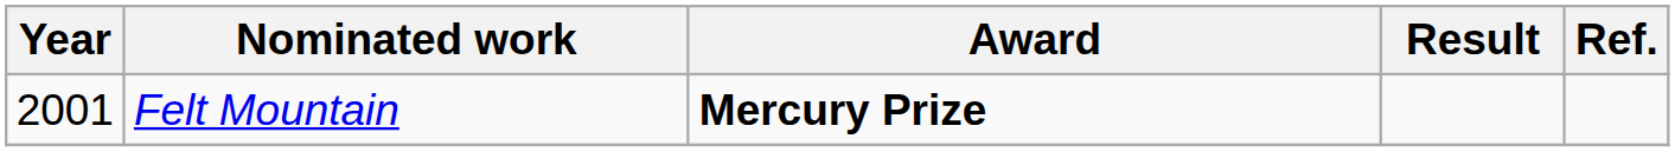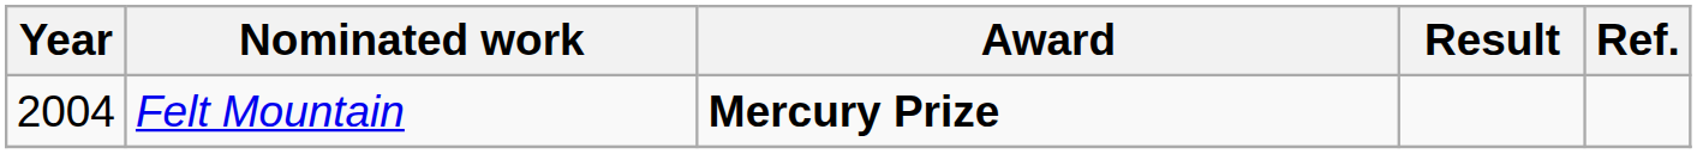 <table class="wikitable">
 <tr>
 <th>Year</th>
 <th width="250">Nominated work</th>
 <th width="325">Award</th>
 <th width="65">Result</th>
 <th>Ref.</th>
 </tr>
 <tr>
-<td align="center">2001</td>
+<td align="center">2004</td>
 <td><em><a href='#'>Felt Mountain</a></em></td>
 <td><strong>Mercury Prize</strong></td>
 <td></td>
 <td align="center"></td>
 </tr>
 <tr>
 </tr>
 </table>
